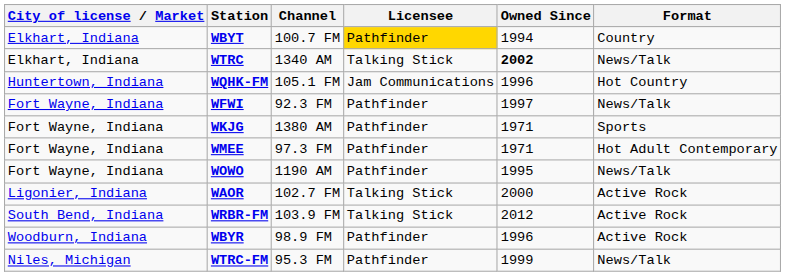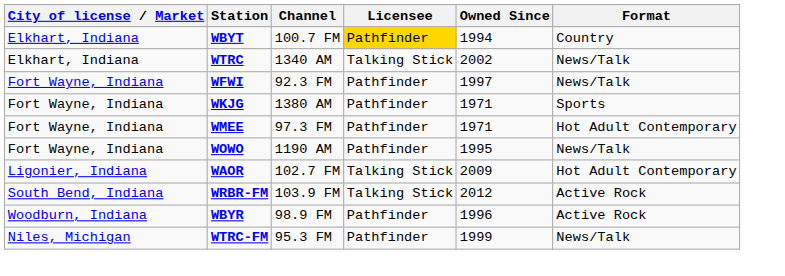 <table class="wikitable">
 <tr>
 <th><a href='#'>City of license</a> / <a href='#'>Market</a></th>
 <th>Station</th>
 <th>Channel</th>
 <th>Licensee</th>
 <th>Owned Since</th>
 <th>Format</th>
 </tr>
 <tr style="vertical-align: top; text-align: left;">
 <td><a href='#'>Elkhart, Indiana</a></td>
 <td><strong><a href='#'>WBYT</a></strong></td>
 <td>100.7 FM</td>
 <td style="background: gold;">Pathfinder</td>
 <td>1994</td>
 <td>Country</td>
 </tr>
 <tr style="vertical-align: top; text-align: left;">
 <td>Elkhart, Indiana</td>
 <td><strong><a href='#'>WTRC</a></strong></td>
 <td>1340 AM</td>
 <td>Talking Stick</td>
-<td><strong>2002</strong></td>
+<td>2002</td>
 <td>News/Talk</td>
-</tr>
-<tr style="vertical-align: top; text-align: left;">
-<td><a href='#'>Huntertown, Indiana</a></td>
-<td><strong><a href='#'>WQHK-FM</a></strong></td>
-<td>105.1 FM</td>
-<td>Jam Communications</td>
-<td>1996</td>
-<td>Hot Country</td>
 </tr>
 <tr style="vertical-align: top; text-align: left;">
 <td><a href='#'>Fort Wayne, Indiana</a></td>
 <td><strong><a href='#'>WFWI</a></strong></td>
 <td>92.3 FM</td>
 <td>Pathfinder</td>
 <td>1997</td>
 <td>News/Talk</td>
 </tr>
 <tr style="vertical-align: top; text-align: left;">
 <td>Fort Wayne, Indiana</td>
 <td><strong><a href='#'>WKJG</a></strong></td>
 <td>1380 AM</td>
 <td>Pathfinder</td>
 <td>1971</td>
 <td>Sports</td>
 </tr>
 <tr style="vertical-align: top; text-align: left;">
 <td>Fort Wayne, Indiana</td>
 <td><strong><a href='#'>WMEE</a></strong></td>
 <td>97.3 FM</td>
 <td>Pathfinder</td>
 <td>1971</td>
 <td>Hot Adult Contemporary</td>
 </tr>
 <tr style="vertical-align: top; text-align: left;">
 <td>Fort Wayne, Indiana</td>
 <td><strong><a href='#'>WOWO</a></strong></td>
 <td>1190 AM</td>
 <td>Pathfinder</td>
 <td>1995</td>
 <td>News/Talk</td>
 </tr>
 <tr style="vertical-align: top; text-align: left;">
 <td><a href='#'>Ligonier, Indiana</a></td>
 <td><strong><a href='#'>WAOR</a></strong></td>
 <td>102.7 FM</td>
 <td>Talking Stick</td>
-<td>2000</td>
-<td>Active Rock</td>
+<td>2009</td>
+<td>Hot Adult Contemporary</td>
 </tr>
 <tr style="vertical-align: top; text-align: left;">
 <td><a href='#'>South Bend, Indiana</a></td>
 <td><strong><a href='#'>WRBR-FM</a></strong></td>
 <td>103.9 FM</td>
 <td>Talking Stick</td>
 <td>2012</td>
 <td>Active Rock</td>
 </tr>
 <tr style="vertical-align: top; text-align: left;">
 <td><a href='#'>Woodburn, Indiana</a></td>
 <td><strong><a href='#'>WBYR</a></strong></td>
 <td>98.9 FM</td>
 <td>Pathfinder</td>
 <td>1996</td>
 <td>Active Rock</td>
 </tr>
 <tr style="vertical-align: top; text-align: left;">
 <td><a href='#'>Niles, Michigan</a></td>
 <td><strong><a href='#'>WTRC-FM</a></strong></td>
 <td>95.3 FM</td>
 <td>Pathfinder</td>
 <td>1999</td>
 <td>News/Talk</td>
 </tr>
 </table>
